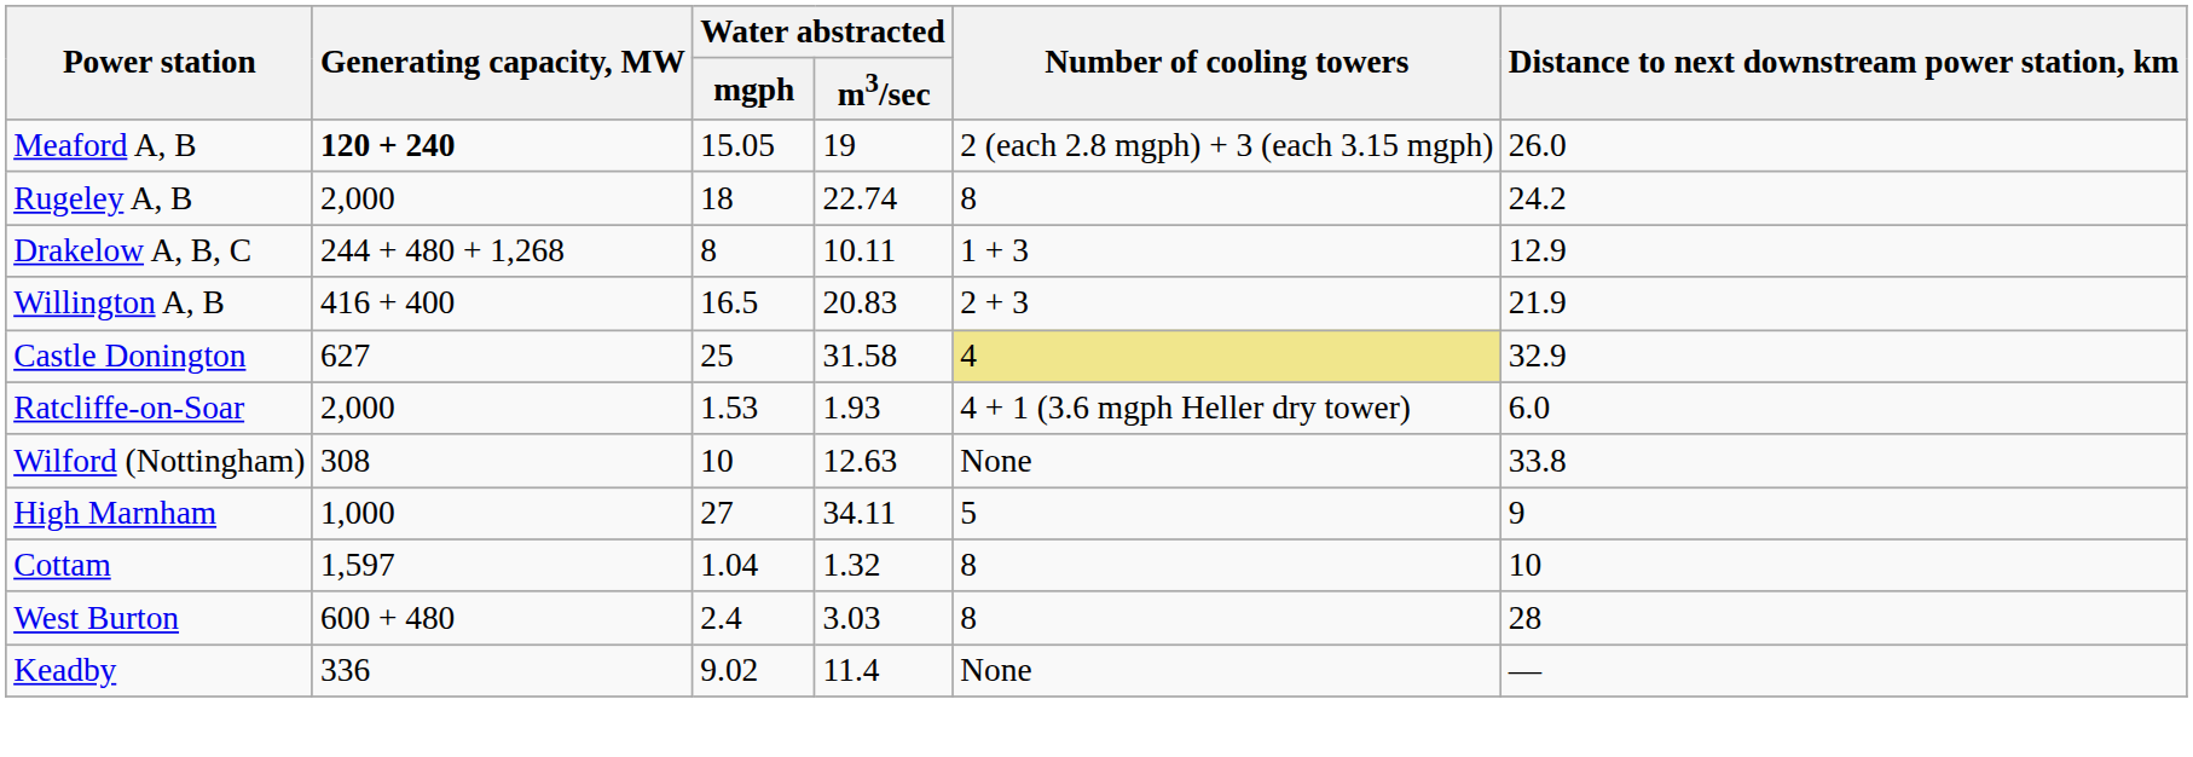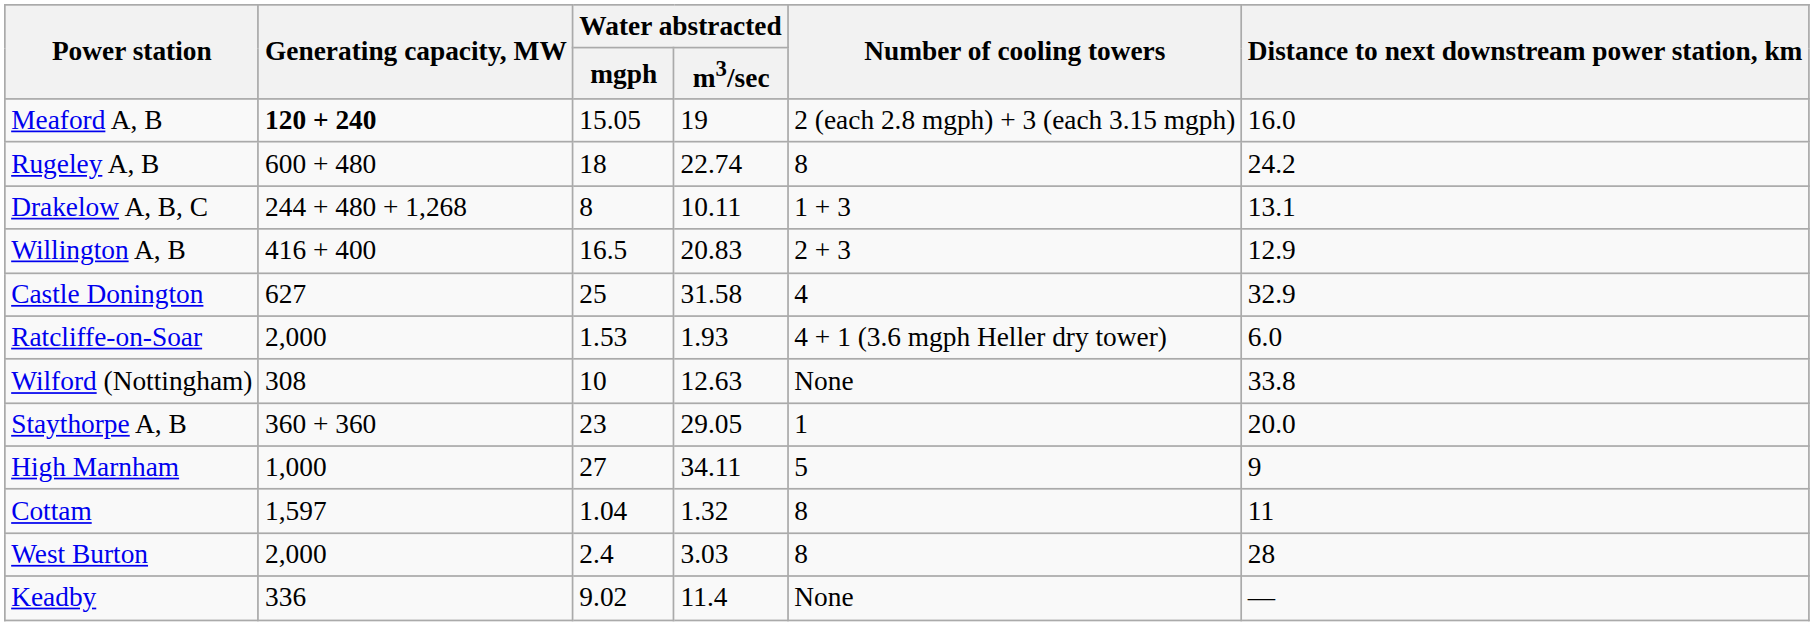 <table class="wikitable">
 <tr>
 <th rowspan="2">Power station</th>
 <th rowspan="2">Generating capacity, MW</th>
 <th colspan="2">Water abstracted</th>
 <th rowspan="2">Number of cooling towers</th>
 <th rowspan="2">Distance to next downstream  power station, km</th>
 </tr>
 <tr>
 <th>mgph</th>
 <th>m<sup>3</sup>/sec</th>
 </tr>
 <tr>
 <td><a href='#'>Meaford</a> A, B</td>
 <td><strong>120 + 240</strong></td>
 <td>15.05</td>
 <td>19</td>
 <td>2 (each 2.8 mgph) + 3 (each 3.15 mgph)</td>
-<td>26.0</td>
+<td>16.0</td>
 </tr>
 <tr>
 <td><a href='#'>Rugeley</a> A, B</td>
-<td>2,000</td>
+<td>600 + 480</td>
 <td>18</td>
 <td>22.74</td>
 <td>8</td>
 <td>24.2</td>
 </tr>
 <tr>
 <td><a href='#'>Drakelow</a> A, B, C</td>
 <td>244 + 480 + 1,268</td>
 <td>8</td>
 <td>10.11</td>
 <td>1 + 3</td>
-<td>12.9</td>
+<td>13.1</td>
 </tr>
 <tr>
 <td><a href='#'>Willington</a> A, B</td>
 <td>416 + 400</td>
 <td>16.5</td>
 <td>20.83</td>
 <td>2 + 3</td>
-<td>21.9</td>
+<td>12.9</td>
 </tr>
 <tr>
 <td><a href='#'>Castle Donington</a></td>
 <td>627</td>
 <td>25</td>
 <td>31.58</td>
-<td style="background: khaki;">4</td>
+<td>4</td>
 <td>32.9</td>
 </tr>
 <tr>
 <td><a href='#'>Ratcliffe-on-Soar</a></td>
 <td>2,000</td>
 <td>1.53</td>
 <td>1.93</td>
 <td>4 + 1 (3.6 mgph Heller dry tower)</td>
 <td>6.0</td>
 </tr>
 <tr>
 <td><a href='#'>Wilford</a> (Nottingham)</td>
 <td>308</td>
 <td>10</td>
 <td>12.63</td>
 <td>None</td>
 <td>33.8</td>
 </tr>
 <tr>
+<td><a href='#'>Staythorpe</a> A, B</td>
+<td>360 + 360</td>
+<td>23</td>
+<td>29.05</td>
+<td>1</td>
+<td>20.0</td>
+</tr>
+<tr>
 <td><a href='#'>High Marnham</a></td>
 <td>1,000</td>
 <td>27</td>
 <td>34.11</td>
 <td>5</td>
 <td>9</td>
 </tr>
 <tr>
 <td><a href='#'>Cottam</a></td>
 <td>1,597</td>
 <td>1.04</td>
 <td>1.32</td>
 <td>8</td>
-<td>10</td>
+<td>11</td>
 </tr>
 <tr>
 <td><a href='#'>West Burton</a></td>
-<td>600 + 480</td>
+<td>2,000</td>
 <td>2.4</td>
 <td>3.03</td>
 <td>8</td>
 <td>28</td>
 </tr>
 <tr>
 <td><a href='#'>Keadby</a></td>
 <td>336</td>
 <td>9.02</td>
 <td>11.4</td>
 <td>None</td>
 <td>—</td>
 </tr>
 </table>
